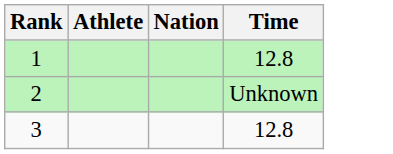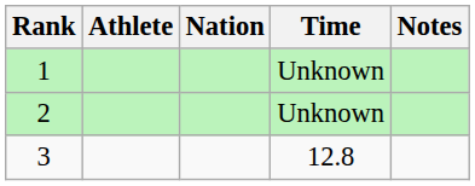 <table class="wikitable sortable" style="text-align:center">
 <tr>
 <th>Rank</th>
 <th>Athlete</th>
 <th>Nation</th>
 <th>Time</th>
+<th>Notes</th>
 </tr>
 <tr style="background:#bbf3bb;">
 <td>1</td>
 <td align=left></td>
 <td align=left></td>
-<td>12.8</td>
+<td>Unknown</td>
+<td></td>
 </tr>
 <tr style="background:#bbf3bb;">
 <td>2</td>
 <td align=left></td>
 <td align=left></td>
 <td>Unknown</td>
+<td></td>
 </tr>
 <tr>
 <td>3</td>
 <td align=left></td>
 <td align=left></td>
 <td>12.8</td>
+<td></td>
 </tr>
 </table>
